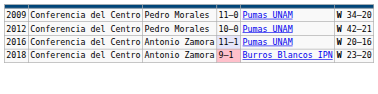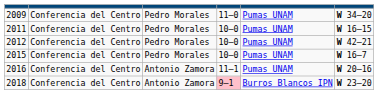 <table class="wikitable">
 <tr>
 <th style=background:#004578></th>
 <th style=background:#004578></th>
 <th style=background:#004578></th>
 <th style=background:#004578></th>
 <th style=background:#004578></th>
 <th style=background:#004578></th>
 </tr>
 <tr>
 <td>2009</td>
 <td>Conferencia del Centro</td>
 <td>Pedro Morales</td>
 <td>11–0</td>
 <td><a href='#'>Pumas UNAM</a></td>
 <td><strong>W</strong> 34–20</td>
 </tr>
 <tr>
+<td>2011</td>
+<td>Conferencia del Centro</td>
+<td>Pedro Morales</td>
+<td>10–0</td>
+<td><a href='#'>Pumas UNAM</a></td>
+<td><strong>W</strong> 16–15</td>
+</tr>
+<tr>
 <td>2012</td>
 <td>Conferencia del Centro</td>
 <td>Pedro Morales</td>
 <td>10–0</td>
 <td><a href='#'>Pumas UNAM</a></td>
 <td><strong>W</strong> 42–21</td>
 </tr>
 <tr>
+<td>2015</td>
+<td>Conferencia del Centro</td>
+<td>Pedro Morales</td>
+<td>10–0</td>
+<td><a href='#'>Pumas UNAM</a></td>
+<td><strong>W</strong> 16–7</td>
+</tr>
+<tr>
 <td>2016</td>
 <td>Conferencia del Centro</td>
 <td>Antonio Zamora</td>
-<td style="background: lavender;">11–1</td>
+<td>11–1</td>
 <td><a href='#'>Pumas UNAM</a></td>
 <td><strong>W</strong> 20–16</td>
 </tr>
 <tr>
 <td>2018</td>
 <td>Conferencia del Centro</td>
 <td>Antonio Zamora</td>
 <td style="background: pink;">9–1</td>
 <td><a href='#'>Burros Blancos IPN</a></td>
 <td><strong>W</strong> 23–20</td>
 </tr>
 </table>
